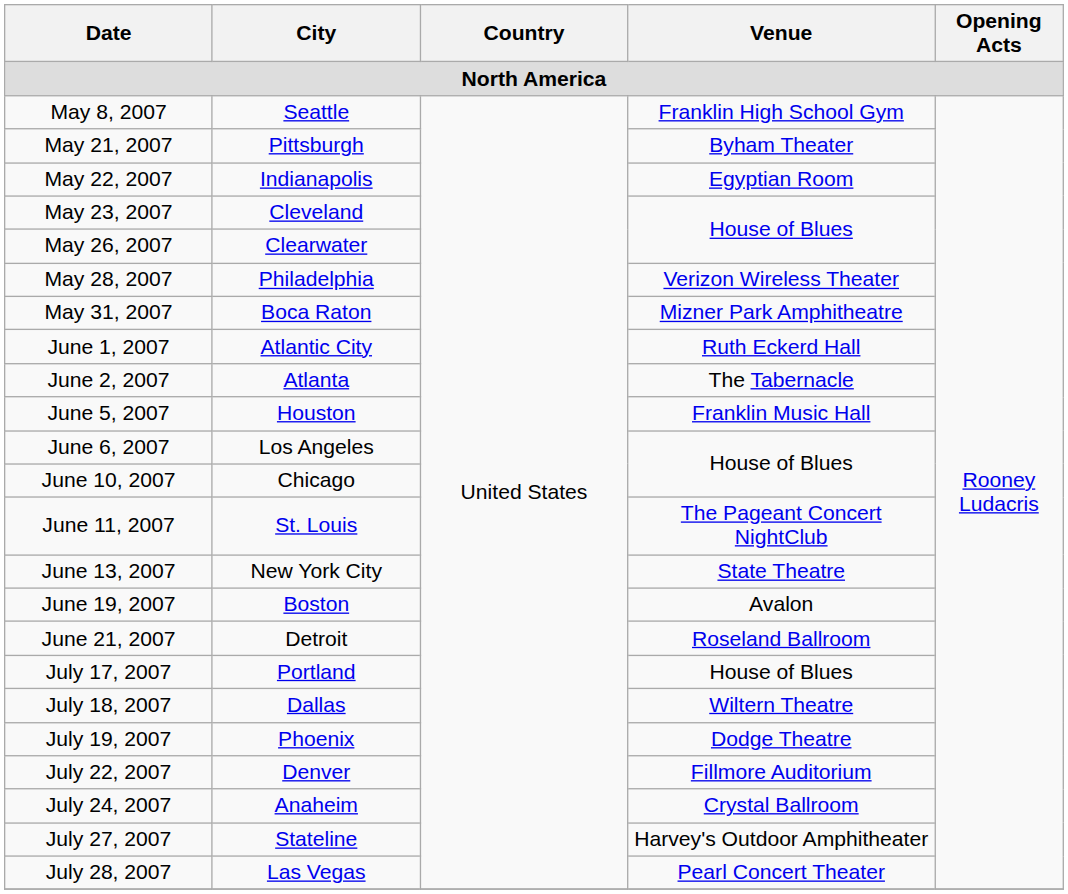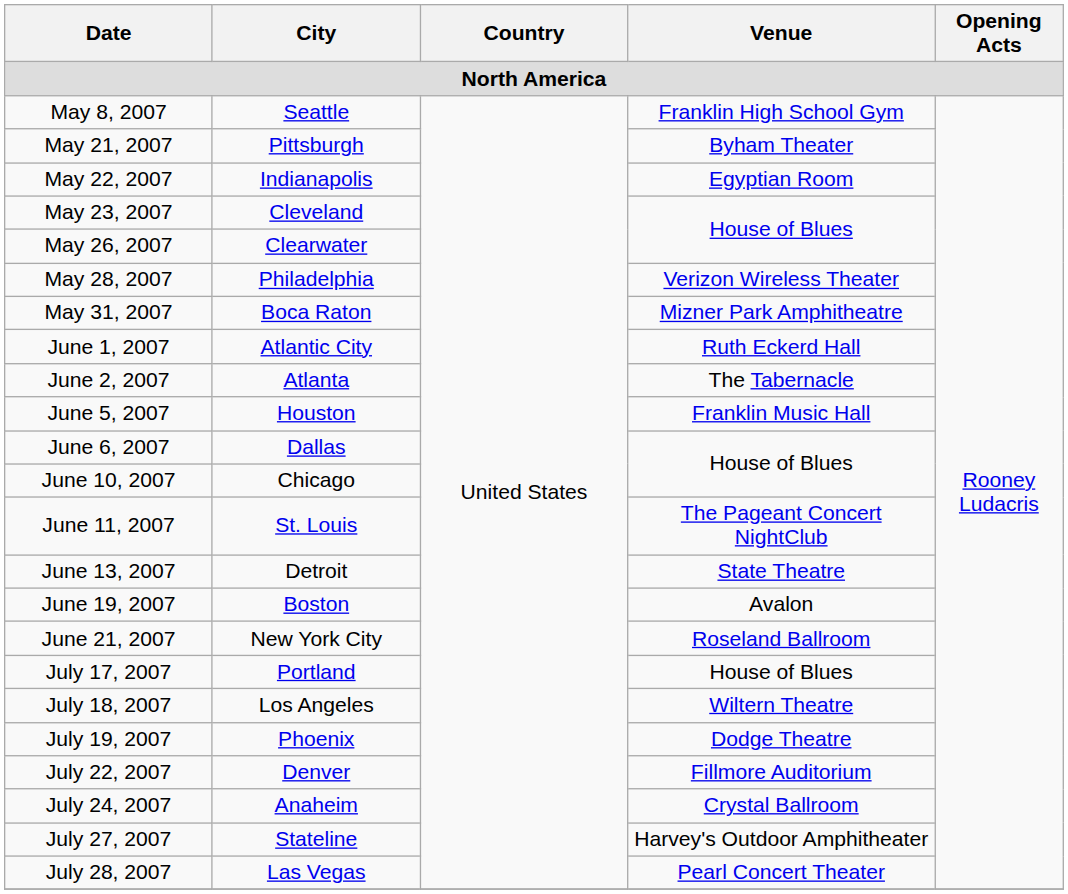 <table class="wikitable" style="text-align:center;">
 <tr>
 <th width="150">Date</th>
 <th width="150">City</th>
 <th width="150">Country</th>
 <th width="225">Venue</th>
 <th width="90">Opening Acts</th>
 </tr>
 <tr bgcolor="#DDDDDD">
 <td colspan="5"><strong>North America</strong></td>
 </tr>
 <tr>
 <td>May 8, 2007</td>
 <td><a href='#'>Seattle</a></td>
 <td rowspan="23">United States</td>
 <td><a href='#'>Franklin High School Gym</a></td>
 <td rowspan="23"><a href='#'>Rooney</a> <br> <a href='#'>Ludacris</a></td>
 </tr>
 <tr>
 <td>May 21, 2007</td>
 <td><a href='#'>Pittsburgh</a></td>
 <td><a href='#'>Byham Theater</a></td>
 </tr>
 <tr>
 <td>May 22, 2007</td>
 <td><a href='#'>Indianapolis</a></td>
 <td><a href='#'>Egyptian Room</a></td>
 </tr>
 <tr>
 <td>May 23, 2007</td>
 <td><a href='#'>Cleveland</a></td>
 <td rowspan="2"><a href='#'>House of Blues</a></td>
 </tr>
 <tr>
 <td>May 26, 2007</td>
 <td><a href='#'>Clearwater</a></td>
 </tr>
 <tr>
 <td>May 28, 2007</td>
 <td><a href='#'>Philadelphia</a></td>
 <td><a href='#'>Verizon Wireless Theater</a></td>
 </tr>
 <tr>
 <td>May 31, 2007</td>
 <td><a href='#'>Boca Raton</a></td>
 <td><a href='#'>Mizner Park Amphitheatre</a></td>
 </tr>
 <tr>
 <td>June 1, 2007</td>
 <td><a href='#'>Atlantic City</a></td>
 <td><a href='#'>Ruth Eckerd Hall</a></td>
 </tr>
 <tr>
 <td>June 2, 2007</td>
 <td><a href='#'>Atlanta</a></td>
 <td>The <a href='#'>Tabernacle</a></td>
 </tr>
 <tr>
 <td>June 5, 2007</td>
 <td><a href='#'>Houston</a></td>
 <td><a href='#'>Franklin Music Hall</a></td>
 </tr>
 <tr>
 <td>June 6, 2007</td>
-<td>Los Angeles</td>
+<td><a href='#'>Dallas</a></td>
 <td rowspan="2">House of Blues</td>
 </tr>
 <tr>
 <td>June 10, 2007</td>
 <td>Chicago</td>
 </tr>
 <tr>
 <td>June 11, 2007</td>
 <td><a href='#'>St. Louis</a></td>
 <td><a href='#'>The Pageant Concert NightClub</a></td>
 </tr>
 <tr>
 <td>June 13, 2007</td>
-<td>New York City</td>
+<td>Detroit</td>
 <td><a href='#'>State Theatre</a></td>
 </tr>
 <tr>
 <td>June 19, 2007</td>
 <td><a href='#'>Boston</a></td>
 <td>Avalon</td>
 </tr>
 <tr>
 <td>June 21, 2007</td>
-<td>Detroit</td>
+<td>New York City</td>
 <td><a href='#'>Roseland Ballroom</a></td>
 </tr>
 <tr>
 <td>July 17, 2007</td>
 <td><a href='#'>Portland</a></td>
 <td>House of Blues</td>
 </tr>
 <tr>
 <td>July 18, 2007</td>
-<td><a href='#'>Dallas</a></td>
+<td>Los Angeles</td>
 <td><a href='#'>Wiltern Theatre</a></td>
 </tr>
 <tr>
 <td>July 19, 2007</td>
 <td><a href='#'>Phoenix</a></td>
 <td><a href='#'>Dodge Theatre</a></td>
 </tr>
 <tr>
 <td>July 22, 2007</td>
 <td><a href='#'>Denver</a></td>
 <td><a href='#'>Fillmore Auditorium</a></td>
 </tr>
 <tr>
 <td>July 24, 2007</td>
 <td><a href='#'>Anaheim</a></td>
 <td><a href='#'>Crystal Ballroom</a></td>
 </tr>
 <tr>
 <td>July 27, 2007</td>
 <td><a href='#'>Stateline</a></td>
 <td>Harvey's Outdoor Amphitheater</td>
 </tr>
 <tr>
 <td>July 28, 2007</td>
 <td><a href='#'>Las Vegas</a></td>
 <td><a href='#'>Pearl Concert Theater</a></td>
 </tr>
 <tr>
 </tr>
 </table>
